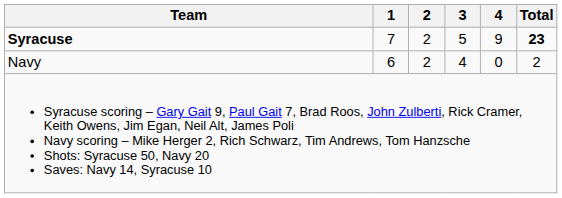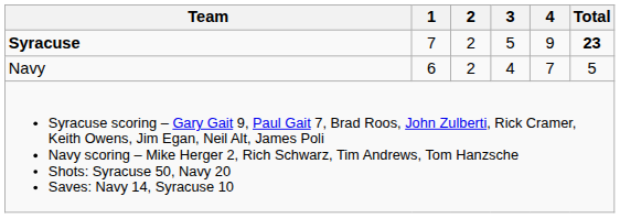 <table class="wikitable" style="text-align:center; max-width:45em">
 <tr>
 <th>Team</th>
 <th style="width:2em">1</th>
 <th style="width:2em">2</th>
 <th style="width:2em">3</th>
 <th style="width:2em">4</th>
 <th style="width:2em">Total</th>
 </tr>
 <tr>
 <td style="text-align:left"><strong>Syracuse</strong></td>
 <td>7</td>
 <td>2</td>
 <td>5</td>
 <td>9</td>
 <td><strong>23</strong></td>
 </tr>
 <tr>
 <td style="text-align:left">Navy</td>
 <td>6</td>
 <td>2</td>
 <td>4</td>
-<td>0</td>
-<td>2</td>
+<td>7</td>
+<td>5</td>
 </tr>
 <tr>
 <td colspan=6 style="font-size:88%; text-align:left"><br><ul><li>Syracuse scoring – <a href='#'>Gary Gait</a> 9, <a href='#'>Paul Gait</a> 7, Brad Roos, <a href='#'>John Zulberti</a>, Rick Cramer, Keith Owens, Jim Egan, Neil Alt, James Poli</li><li>Navy scoring – Mike Herger 2, Rich Schwarz, Tim Andrews, Tom Hanzsche</li><li>Shots: Syracuse 50, Navy 20</li><li>Saves: Navy 14, Syracuse 10</li></ul></td>
 </tr>
 </table>
